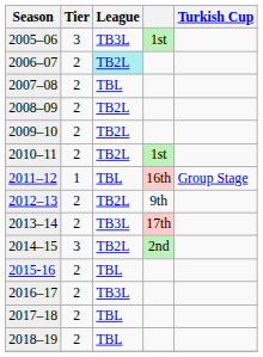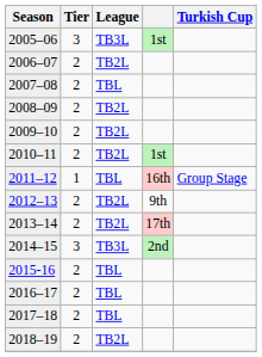 <table class="wikitable"  style="font-size:85%;">
 <tr>
 <th>Season</th>
 <th>Tier</th>
 <th>League</th>
 <th></th>
 <th><a href='#'>Turkish Cup</a></th>
 </tr>
 <tr>
 <td style="background:#efefef;">2005–06</td>
 <td align="center">3</td>
 <td><a href='#'>TB3L</a></td>
 <td align="center" style="background:#BBF3BB;">1st</td>
 <td></td>
 </tr>
 <tr>
 <td style="background:#efefef;">2006–07</td>
 <td align="center">2</td>
-<td style="background: paleturquoise;"><a href='#'>TB2L</a></td>
+<td><a href='#'>TB2L</a></td>
 <td align="center"></td>
 <td></td>
 </tr>
 <tr>
 <td style="background:#efefef;">2007–08</td>
 <td align="center">2</td>
 <td><a href='#'>TBL</a></td>
 <td align="center"></td>
 <td></td>
 </tr>
 <tr>
 <td style="background:#efefef;">2008–09</td>
 <td align="center">2</td>
 <td><a href='#'>TB2L</a></td>
 <td align="center"></td>
 <td></td>
 </tr>
 <tr>
 <td style="background:#efefef;">2009–10</td>
 <td align="center">2</td>
 <td><a href='#'>TB2L</a></td>
 <td align="center"></td>
 <td></td>
 </tr>
 <tr>
 <td style="background:#efefef;">2010–11</td>
 <td align="center">2</td>
 <td><a href='#'>TB2L</a></td>
 <td style="background:#BBF3BB;" align="center">1st</td>
 <td></td>
 </tr>
 <tr>
 <td style="background:#efefef;"><a href='#'>2011–12</a></td>
 <td align="center">1</td>
 <td><a href='#'>TBL</a></td>
 <td align="center" bgcolor=#fcc>16th</td>
 <td><a href='#'>Group Stage</a></td>
 </tr>
 <tr>
 <td style="background:#efefef;"><a href='#'>2012–13</a></td>
 <td align="center">2</td>
 <td><a href='#'>TB2L</a></td>
 <td align="center">9th</td>
 <td></td>
 </tr>
 <tr>
 <td style="background:#efefef;">2013–14</td>
 <td align="center">2</td>
-<td><a href='#'>TB3L</a></td>
+<td><a href='#'>TB2L</a></td>
 <td align="center" style="background:#FFCCCC;">17th</td>
 <td></td>
 </tr>
 <tr>
 <td style="background:#efefef;">2014–15</td>
 <td align="center">3</td>
-<td><a href='#'>TB2L</a></td>
+<td><a href='#'>TB3L</a></td>
 <td style="background:#BBF3BB;" align="center">2nd</td>
 <td></td>
 </tr>
 <tr>
 <td style="background:#efefef;"><a href='#'>2015-16</a></td>
 <td align="center">2</td>
 <td><a href='#'>TBL</a></td>
 <td></td>
 <td></td>
 </tr>
 <tr>
 <td style="background:#efefef;">2016–17</td>
 <td align="center">2</td>
-<td><a href='#'>TB3L</a></td>
+<td><a href='#'>TBL</a></td>
 <td></td>
 <td></td>
 </tr>
 <tr>
 <td style="background:#efefef;">2017–18</td>
 <td align="center">2</td>
 <td><a href='#'>TBL</a></td>
 <td></td>
 <td></td>
 </tr>
 <tr>
 <td style="background:#efefef;">2018–19</td>
 <td align="center">2</td>
-<td><a href='#'>TBL</a></td>
+<td><a href='#'>TB2L</a></td>
 <td></td>
 <td></td>
 </tr>
 <tr>
 </tr>
 </table>
